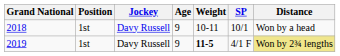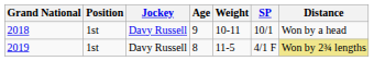 <table class="wikitable sortable">
 <tr>
 <th>Grand National</th>
 <th>Position</th>
 <th><a href='#'>Jockey</a></th>
 <th>Age</th>
 <th>Weight</th>
 <th><a href='#'>SP</a></th>
 <th>Distance</th>
 </tr>
 <tr>
 <td><a href='#'>2018</a></td>
 <td>1st</td>
 <td><a href='#'>Davy Russell</a></td>
 <td>9</td>
 <td>10-11</td>
 <td>10/1</td>
 <td>Won by a head</td>
 </tr>
 <tr>
 <td><a href='#'>2019</a></td>
 <td>1st</td>
 <td>Davy Russell</td>
-<td>9</td>
-<td><strong>11-5</strong></td>
+<td>8</td>
+<td>11-5</td>
 <td>4/1 F</td>
 <td style="background: khaki;">Won by 2¾ lengths</td>
 </tr>
 </table>
